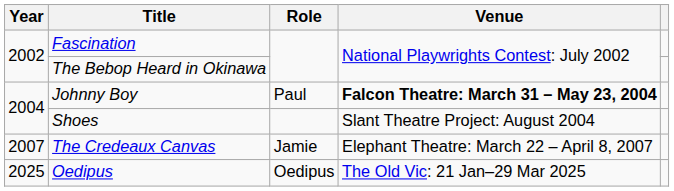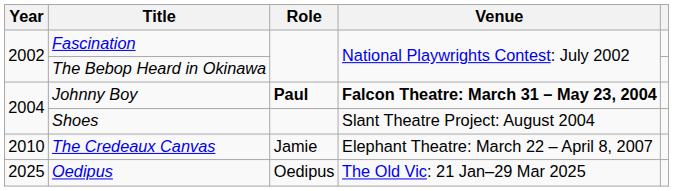 <table class="wikitable sortable">
 <tr>
 <th>Year</th>
 <th>Title</th>
 <th>Role</th>
 <th class="unsortable">Venue</th>
 <th></th>
 </tr>
 <tr>
 <td rowspan="2">2002</td>
 <td><em><a href='#'>Fascination</a></em></td>
 <td rowspan="2"></td>
 <td rowspan="2"><a href='#'>National Playwrights Contest</a>: July 2002</td>
 <td></td>
 </tr>
 <tr>
 <td><em>The Bebop Heard in Okinawa</em></td>
 <td></td>
 </tr>
 <tr>
 <td rowspan="2">2004</td>
 <td><em>Johnny Boy</em></td>
-<td>Paul</td>
+<td><strong>Paul</strong></td>
 <td><strong>Falcon Theatre: March 31 – May 23, 2004</strong></td>
 <td></td>
 </tr>
 <tr>
 <td><em>Shoes</em></td>
 <td></td>
 <td>Slant Theatre Project: August 2004</td>
 <td></td>
 </tr>
 <tr>
-<td>2007</td>
+<td>2010</td>
 <td><em><a href='#'>The Credeaux Canvas</a></em></td>
 <td>Jamie</td>
 <td>Elephant Theatre: March 22 – April 8, 2007</td>
 <td></td>
 </tr>
 <tr>
 <td>2025</td>
 <td><em><a href='#'>Oedipus</a></em></td>
 <td>Oedipus</td>
 <td><a href='#'>The Old Vic</a>:  21 Jan–29 Mar 2025</td>
 <td></td>
 </tr>
 </table>
